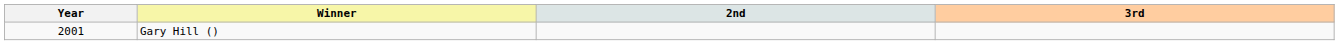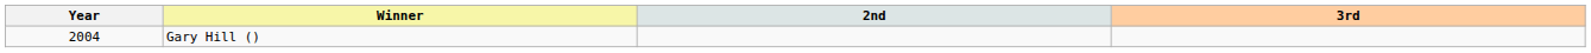 <table class="wikitable" width=100%>
 <tr>
 <th width=10%>Year</th>
 <th style="background-color: #F7F6A8;" width=30%>Winner</th>
 <th style="background-color: #DCE5E5;" width=30%>2nd</th>
 <th style="background-color: #FFCDA0;" width=30%>3rd</th>
 </tr>
 <tr>
-<td align=center>2001 </td>
+<td align=center>2004 </td>
 <td>Gary 	Hill ()</td>
 <td></td>
 <td></td>
 </tr>
 </table>
